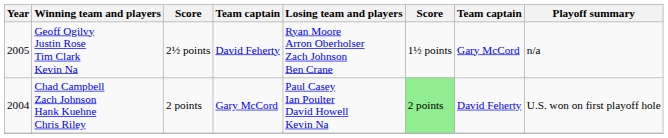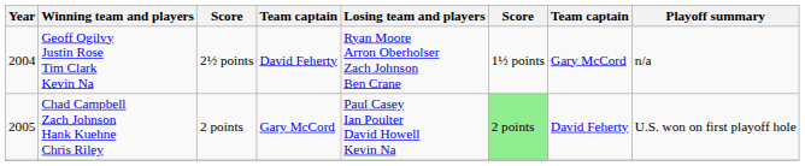 <table class="wikitable">
 <tr>
 <th>Year</th>
 <th>Winning team and players</th>
 <th>Score</th>
 <th>Team captain</th>
 <th>Losing team and players</th>
 <th>Score</th>
 <th>Team captain</th>
 <th>Playoff summary</th>
 </tr>
 <tr>
-<td>2005</td>
+<td>2004</td>
 <td> <a href='#'>Geoff Ogilvy</a><br> <a href='#'>Justin Rose</a><br> <a href='#'>Tim Clark</a><br><a href='#'>Kevin Na</a></td>
 <td>2½ points</td>
 <td><a href='#'>David Feherty</a></td>
 <td> <a href='#'>Ryan Moore</a><br> <a href='#'>Arron Oberholser</a><br> <a href='#'>Zach Johnson</a><br> <a href='#'>Ben Crane</a></td>
 <td>1½ points</td>
 <td><a href='#'>Gary McCord</a></td>
 <td>n/a</td>
 </tr>
 <tr>
-<td>2004</td>
+<td>2005</td>
 <td> <a href='#'>Chad Campbell</a><br> <a href='#'>Zach Johnson</a><br> <a href='#'>Hank Kuehne</a><br> <a href='#'>Chris Riley</a></td>
 <td>2 points</td>
 <td><a href='#'>Gary McCord</a></td>
 <td> <a href='#'>Paul Casey</a><br> <a href='#'>Ian Poulter</a><br> <a href='#'>David Howell</a><br> <a href='#'>Kevin Na</a></td>
 <td style="background: lightgreen;">2 points</td>
 <td><a href='#'>David Feherty</a></td>
 <td>U.S. won on first playoff hole</td>
 </tr>
 <tr>
 </tr>
 </table>
